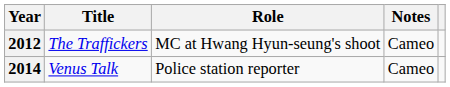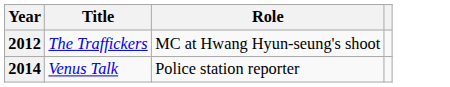 <table class="wikitable sortable plainrowheaders">
 <tr>
 <th scope="col">Year</th>
 <th scope="col">Title</th>
 <th scope="col">Role</th>
-<th scope="col" class="unsortable">Notes</th>
 <th scope="col" class="unsortable"></th>
 </tr>
 <tr>
 <th scope="row">2012</th>
 <td><em><a href='#'>The Traffickers</a></em></td>
 <td>MC at Hwang Hyun-seung's shoot</td>
-<td>Cameo</td>
 <td></td>
 </tr>
 <tr>
 <th scope="row">2014</th>
 <td><em><a href='#'>Venus Talk</a></em></td>
 <td>Police station reporter</td>
-<td>Cameo</td>
 <td></td>
 </tr>
 </table>
